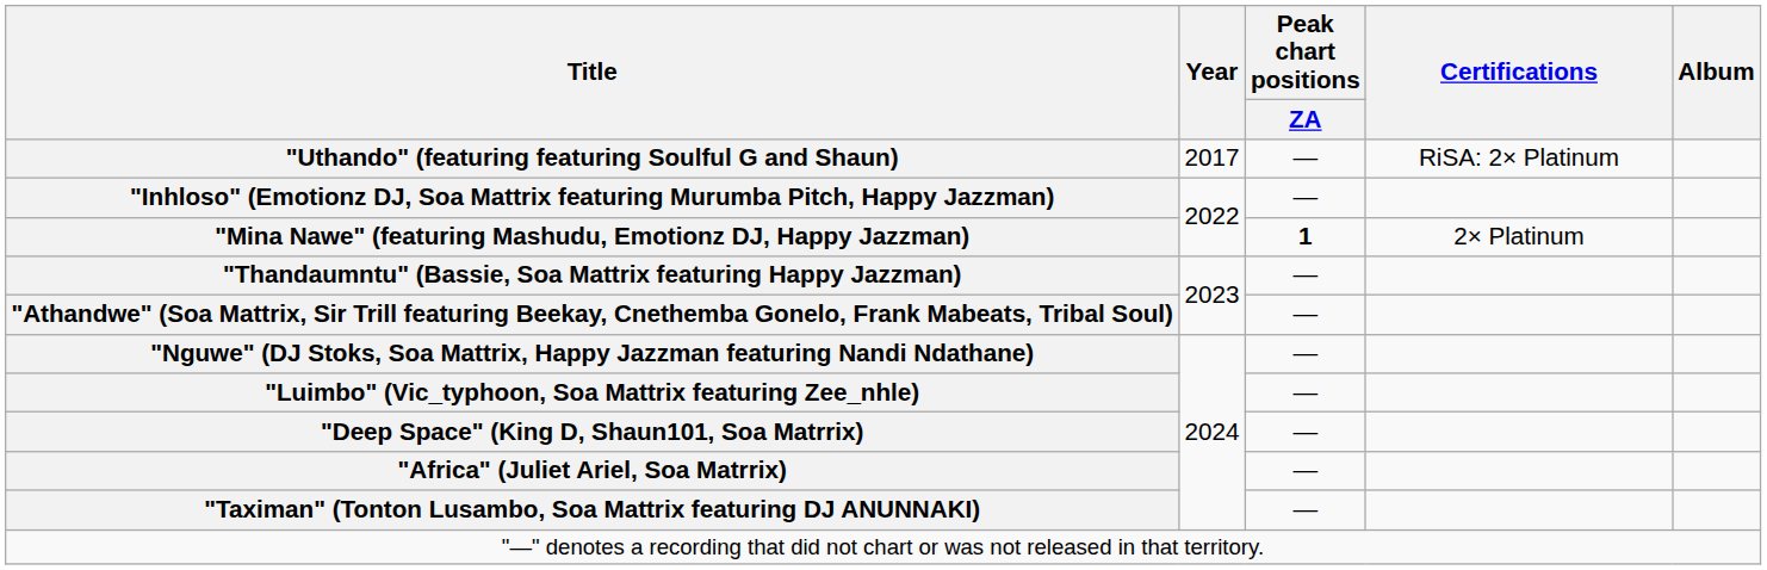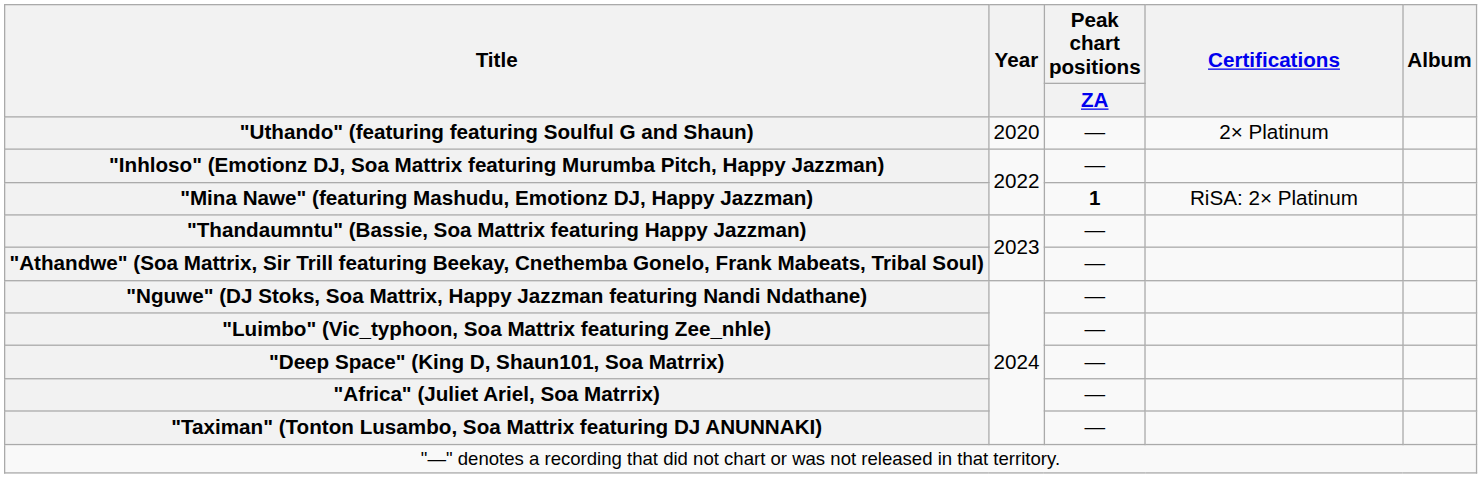 <table class="wikitable plainrowheaders" style="text-align:center;">
 <tr>
 <th scope="col" rowspan="2">Title</th>
 <th scope="col" rowspan="2">Year</th>
 <th scope="col" colspan="1">Peak chart positions</th>
 <th scope="col" rowspan="2" style="width:12em;"><a href='#'>Certifications</a></th>
 <th scope="col" rowspan="2">Album</th>
 </tr>
 <tr>
 <th scope="col" style="width:3em;font-size:100%;"><a href='#'>ZA</a><br></th>
 </tr>
 <tr>
 <th scope="row">"Uthando" (featuring featuring Soulful G and Shaun)</th>
-<td>2017</td>
+<td>2020</td>
 <td>—</td>
-<td>RiSA: 2× Platinum</td>
+<td>2× Platinum</td>
 <td></td>
 </tr>
 <tr>
 <th scope="row">"Inhloso" (Emotionz DJ, Soa Mattrix featuring Murumba Pitch, Happy Jazzman)</th>
 <td rowspan=2>2022</td>
 <td>—</td>
 <td></td>
 <td></td>
 </tr>
 <tr>
 <th scope="row">"Mina Nawe" (featuring Mashudu, Emotionz DJ, Happy Jazzman)</th>
 <td><strong>1</strong></td>
-<td>2× Platinum</td>
+<td>RiSA: 2× Platinum</td>
 <td></td>
 </tr>
 <tr>
 <th scope="row">"Thandaumntu" (Bassie, Soa Mattrix featuring Happy Jazzman)</th>
 <td rowspan=2>2023</td>
 <td>—</td>
 <td></td>
 <td></td>
 </tr>
 <tr>
 <th scope="row">"Athandwe" (Soa Mattrix, Sir Trill featuring Beekay, Cnethemba Gonelo, Frank Mabeats, Tribal Soul) </th>
 <td>—</td>
 <td></td>
 <td></td>
 </tr>
 <tr>
 <th scope="row">"Nguwe" (DJ Stoks, Soa Mattrix, Happy Jazzman featuring Nandi Ndathane)</th>
 <td rowspan=5>2024</td>
 <td>—</td>
 <td></td>
 <td></td>
 </tr>
 <tr>
 <th scope="row">"Luimbo" (Vic_typhoon, Soa Mattrix featuring Zee_nhle)</th>
 <td>—</td>
 <td></td>
 <td></td>
 </tr>
 <tr>
 <th scope="row">"Deep Space" (King D, Shaun101, Soa Matrrix)</th>
 <td>—</td>
 <td></td>
 <td></td>
 </tr>
 <tr>
 <th scope="row">"Africa" (Juliet Ariel, Soa Matrrix)</th>
 <td>—</td>
 <td></td>
 <td></td>
 </tr>
 <tr>
 <th scope="row">"Taximan" (Tonton Lusambo, Soa Mattrix featuring DJ ANUNNAKI)</th>
 <td>—</td>
 <td></td>
 <td></td>
 </tr>
 <tr>
 <td colspan="8" style="font-size:90%">"—" denotes a recording that did not chart or was not released in that territory.</td>
 </tr>
 </table>
